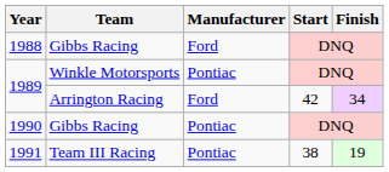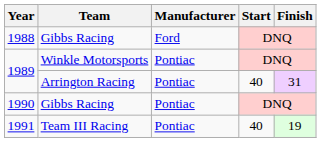 <table class="wikitable" style="font-size: 90%;">
 <tr>
 <th>Year</th>
 <th>Team</th>
 <th>Manufacturer</th>
 <th>Start</th>
 <th>Finish</th>
 </tr>
 <tr>
 <td><a href='#'>1988</a></td>
 <td><a href='#'>Gibbs Racing</a></td>
 <td><a href='#'>Ford</a></td>
 <td colspan=2 align=center style="background:#FFCFCF;">DNQ</td>
 </tr>
 <tr>
 <td rowspan=2><a href='#'>1989</a></td>
 <td><a href='#'>Winkle Motorsports</a></td>
 <td><a href='#'>Pontiac</a></td>
 <td colspan=2 align=center style="background:#FFCFCF;">DNQ</td>
 </tr>
 <tr>
 <td><a href='#'>Arrington Racing</a></td>
-<td><a href='#'>Ford</a></td>
-<td align=center>42</td>
-<td align=center style="background:#EFCFFF;">34</td>
+<td><a href='#'>Pontiac</a></td>
+<td align=center>40</td>
+<td align=center style="background:#EFCFFF;">31</td>
 </tr>
 <tr>
 <td><a href='#'>1990</a></td>
 <td><a href='#'>Gibbs Racing</a></td>
 <td><a href='#'>Pontiac</a></td>
 <td colspan=2 align=center style="background:#FFCFCF;">DNQ</td>
 </tr>
 <tr>
 <td><a href='#'>1991</a></td>
 <td><a href='#'>Team III Racing</a></td>
 <td><a href='#'>Pontiac</a></td>
-<td align=center>38</td>
+<td align=center>40</td>
 <td align=center style="background:#DFFFDF;">19</td>
 </tr>
 </table>
